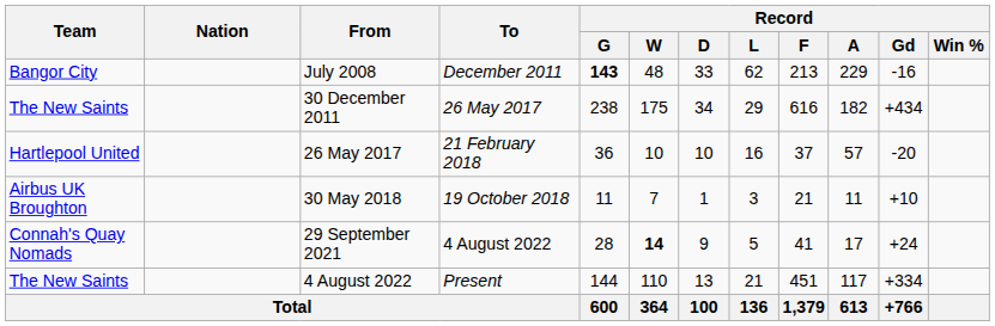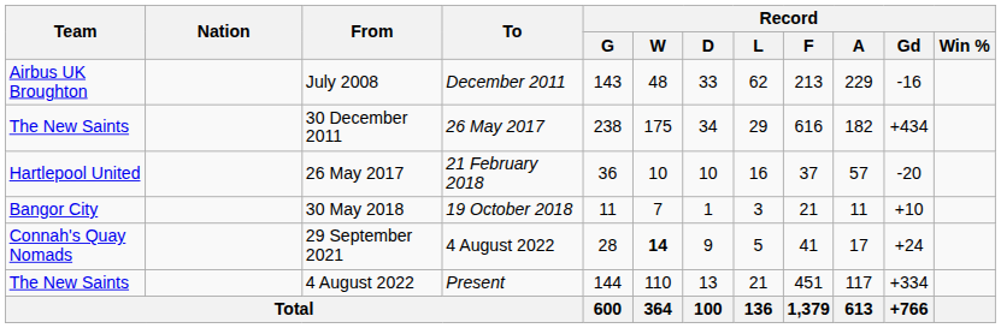 <table class="wikitable" style="text-align: center">
 <tr>
 <th rowspan=2! width=125>Team</th>
 <th rowspan=2! width=140>Nation</th>
 <th rowspan=2! width=125>From</th>
 <th rowspan=2! width=125>To</th>
 <th colspan=8>Record</th>
 </tr>
 <tr>
 <th width=40>G</th>
 <th width=40>W</th>
 <th width=40>D</th>
 <th width=40>L</th>
 <th width=40>F</th>
 <th width=40>A</th>
 <th width=40>Gd</th>
 <th width=50>Win %</th>
 </tr>
 <tr>
-<td align="left"><a href='#'>Bangor City</a></td>
+<td align="left"><a href='#'>Airbus UK Broughton</a></td>
 <td align="left"></td>
 <td align=left>July 2008</td>
 <td align=left><em>December 2011</em></td>
-<td><strong>143</strong></td>
+<td>143</td>
 <td>48</td>
 <td>33</td>
 <td>62</td>
 <td>213</td>
 <td>229</td>
 <td>-16</td>
 <td></td>
 </tr>
 <tr>
 <td align="left"><a href='#'>The New Saints</a></td>
 <td align="left"></td>
 <td align=left>30 December 2011</td>
 <td align=left><em>26 May 2017</em></td>
 <td>238</td>
 <td>175</td>
 <td>34</td>
 <td>29</td>
 <td>616</td>
 <td>182</td>
 <td>+434</td>
 <td></td>
 </tr>
 <tr>
 <td align="left"><a href='#'>Hartlepool United</a></td>
 <td align="left"></td>
 <td align=left>26 May 2017</td>
 <td align=left><em>21 February 2018</em></td>
 <td>36</td>
 <td>10</td>
 <td>10</td>
 <td>16</td>
 <td>37</td>
 <td>57</td>
 <td>-20</td>
 <td></td>
 </tr>
 <tr>
-<td align="left"><a href='#'>Airbus UK Broughton</a></td>
+<td align="left"><a href='#'>Bangor City</a></td>
 <td align="left"></td>
 <td align=left>30 May 2018</td>
 <td align=left><em>19 October 2018</em></td>
 <td>11</td>
 <td>7</td>
 <td>1</td>
 <td>3</td>
 <td>21</td>
 <td>11</td>
 <td>+10</td>
 <td></td>
 </tr>
 <tr>
 <td align="left"><a href='#'>Connah's Quay Nomads</a></td>
 <td align="left"></td>
 <td align=left>29 September 2021</td>
 <td align=left>4 August 2022</td>
 <td>28</td>
 <td><strong>14</strong></td>
 <td>9</td>
 <td>5</td>
 <td>41</td>
 <td>17</td>
 <td>+24</td>
 <td></td>
 </tr>
 <tr>
 <td align="left"><a href='#'>The New Saints</a></td>
 <td align="left"></td>
 <td align=left>4 August 2022</td>
 <td align=left><em>Present</em></td>
 <td>144</td>
 <td>110</td>
 <td>13</td>
 <td>21</td>
 <td>451</td>
 <td>117</td>
 <td>+334</td>
 <td></td>
 </tr>
 <tr>
 <th align="center" colspan="4">Total</th>
 <th>600</th>
 <th>364</th>
 <th>100</th>
 <th>136</th>
 <th>1,379</th>
 <th>613</th>
 <th>+766</th>
 <th></th>
 </tr>
 </table>
